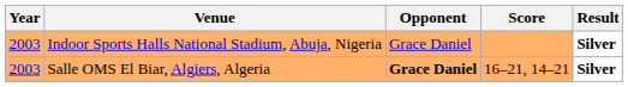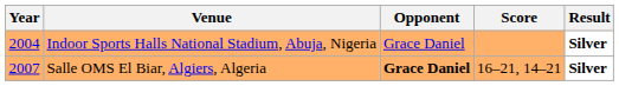 <table class="sortable wikitable" style="font-size: 90%;">
 <tr>
 <th>Year</th>
 <th>Venue</th>
 <th>Opponent</th>
 <th>Score</th>
 <th>Result</th>
 </tr>
 <tr style="background:#FFB069">
-<td align="center"><a href='#'>2003</a></td>
+<td align="center"><a href='#'>2004</a></td>
 <td align="left"><a href='#'>Indoor Sports Halls National Stadium</a>, <a href='#'>Abuja</a>, Nigeria</td>
 <td align="left"> <a href='#'>Grace Daniel</a></td>
 <td align="left"></td>
 <td style="text-align:left; background:white"> <strong>Silver</strong></td>
 </tr>
 <tr style="background:#FFB069">
-<td align="center"><a href='#'>2003</a></td>
+<td align="center"><a href='#'>2007</a></td>
 <td align="left">Salle OMS El Biar, <a href='#'>Algiers</a>, Algeria</td>
 <td align="left"><strong> Grace Daniel</strong></td>
 <td align="left">16–21, 14–21</td>
 <td style="text-align:left; background:white"> <strong>Silver</strong></td>
 </tr>
 </table>
